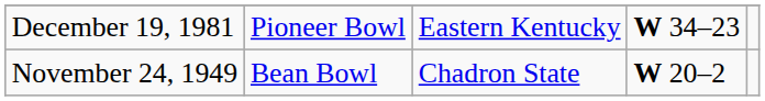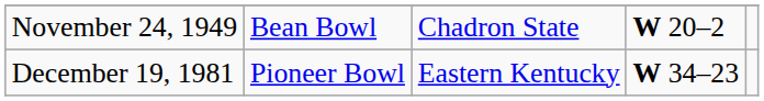 <table class="wikitable">
 <tr>
+</tr>
+<tr>
+<td>November 24, 1949</td>
+<td><a href='#'>Bean Bowl</a></td>
+<td><a href='#'>Chadron State</a></td>
+<td><strong>W</strong> 20–2</td>
+<td></td>
 </tr>
 <tr>
 <td>December 19, 1981</td>
 <td><a href='#'>Pioneer Bowl</a></td>
 <td><a href='#'>Eastern Kentucky</a></td>
 <td><strong>W</strong> 34–23</td>
 <td></td>
 </tr>
-<tr>
-<td>November 24, 1949</td>
-<td><a href='#'>Bean Bowl</a></td>
-<td><a href='#'>Chadron State</a></td>
-<td><strong>W</strong> 20–2</td>
-<td></td>
-</tr>
 </table>
